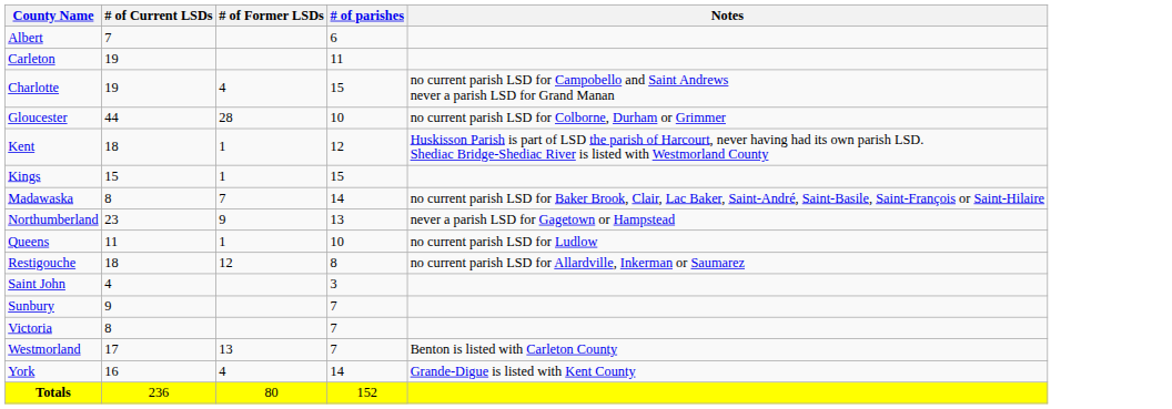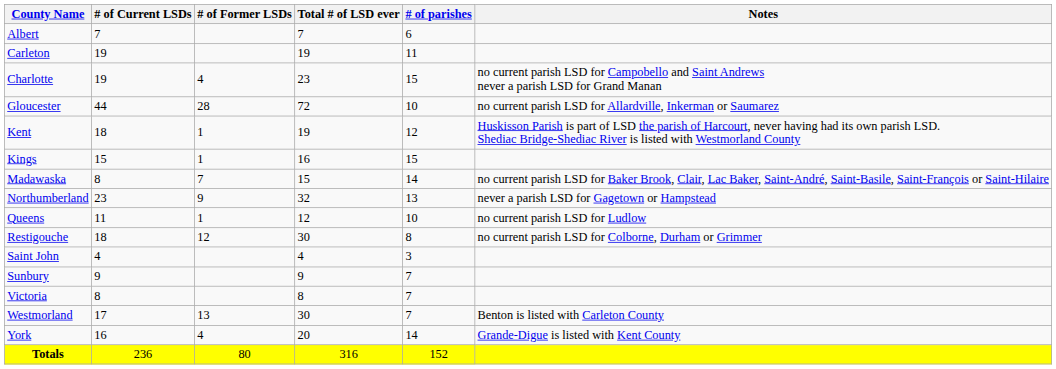 <table class="wikitable sortable">
 <tr>
 <th><a href='#'>County Name</a></th>
 <th># of Current LSDs</th>
 <th># of Former LSDs</th>
+<th>Total # of LSD ever</th>
 <th><a href='#'># of parishes</a></th>
 <th>Notes</th>
 </tr>
 <tr>
 <td><a href='#'>Albert</a></td>
 <td>7</td>
 <td></td>
+<td>7</td>
 <td>6</td>
 <td></td>
 </tr>
 <tr>
 <td><a href='#'>Carleton</a></td>
 <td>19</td>
 <td></td>
+<td>19</td>
 <td>11</td>
 <td></td>
 </tr>
 <tr>
 <td><a href='#'>Charlotte</a></td>
 <td>19</td>
 <td>4</td>
+<td>23</td>
 <td>15</td>
 <td>no current parish LSD for <a href='#'>Campobello</a> and <a href='#'>Saint Andrews</a><br>never a parish LSD for Grand Manan</td>
 </tr>
 <tr>
 <td><a href='#'>Gloucester</a></td>
 <td>44</td>
 <td>28</td>
+<td>72</td>
 <td>10</td>
-<td>no current parish LSD for <a href='#'>Colborne</a>, <a href='#'>Durham</a> or <a href='#'>Grimmer</a></td>
+<td>no current parish LSD for <a href='#'>Allardville</a>, <a href='#'>Inkerman</a> or <a href='#'>Saumarez</a></td>
 </tr>
 <tr>
 <td><a href='#'>Kent</a></td>
 <td>18</td>
 <td>1</td>
+<td>19</td>
 <td>12</td>
 <td><a href='#'>Huskisson Parish</a> is part of LSD <a href='#'>the parish of Harcourt</a>, never having had its own parish LSD.<br><a href='#'>Shediac Bridge-Shediac River</a> is listed with <a href='#'>Westmorland County</a></td>
 </tr>
 <tr>
 <td><a href='#'>Kings</a></td>
 <td>15</td>
 <td>1</td>
+<td>16</td>
 <td>15</td>
 <td></td>
 </tr>
 <tr>
 <td><a href='#'>Madawaska</a></td>
 <td>8</td>
 <td>7</td>
+<td>15</td>
 <td>14</td>
 <td>no current parish LSD for <a href='#'>Baker Brook</a>, <a href='#'>Clair</a>, <a href='#'>Lac Baker</a>, <a href='#'>Saint-André</a>, <a href='#'>Saint-Basile</a>, <a href='#'>Saint-François</a> or <a href='#'>Saint-Hilaire</a></td>
 </tr>
 <tr>
 <td><a href='#'>Northumberland</a></td>
 <td>23</td>
 <td>9</td>
+<td>32</td>
 <td>13</td>
 <td>never a parish LSD for <a href='#'>Gagetown</a> or <a href='#'>Hampstead</a></td>
 </tr>
 <tr>
 <td><a href='#'>Queens</a></td>
 <td>11</td>
 <td>1</td>
+<td>12</td>
 <td>10</td>
 <td>no current parish LSD for <a href='#'>Ludlow</a></td>
 </tr>
 <tr>
 <td><a href='#'>Restigouche</a></td>
 <td>18</td>
 <td>12</td>
+<td>30</td>
 <td>8</td>
-<td>no current parish LSD for <a href='#'>Allardville</a>, <a href='#'>Inkerman</a> or <a href='#'>Saumarez</a></td>
+<td>no current parish LSD for <a href='#'>Colborne</a>, <a href='#'>Durham</a> or <a href='#'>Grimmer</a></td>
 </tr>
 <tr>
 <td><a href='#'>Saint John</a></td>
 <td>4</td>
 <td></td>
+<td>4</td>
 <td>3</td>
 <td></td>
 </tr>
 <tr>
 <td><a href='#'>Sunbury</a></td>
 <td>9</td>
 <td></td>
+<td>9</td>
 <td>7</td>
 <td></td>
 </tr>
 <tr>
 <td><a href='#'>Victoria</a></td>
 <td>8</td>
 <td></td>
+<td>8</td>
 <td>7</td>
 <td></td>
 </tr>
 <tr>
 <td><a href='#'>Westmorland</a></td>
 <td>17</td>
 <td>13</td>
+<td>30</td>
 <td>7</td>
 <td>Benton is listed with <a href='#'>Carleton County</a></td>
 </tr>
 <tr>
 <td><a href='#'>York</a></td>
 <td>16</td>
 <td>4</td>
+<td>20</td>
 <td>14</td>
 <td><a href='#'>Grande-Digue</a> is listed with <a href='#'>Kent County</a></td>
 </tr>
 <tr class="sortbottom" bgcolor="yellow" align="center">
 <td bgcolor="yellow" align="center"><strong>Totals</strong></td>
 <td bgcolor="yellow" align="center">236</td>
 <td bgcolor="yellow" align="center">80</td>
+<td bgcolor="yellow" align="center">316</td>
 <td bgcolor="yellow" align="center">152</td>
 <td></td>
 </tr>
 </table>
